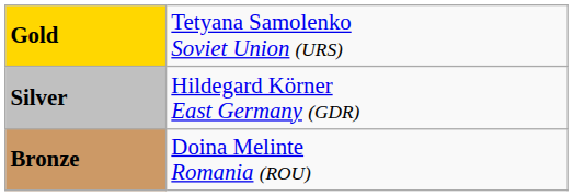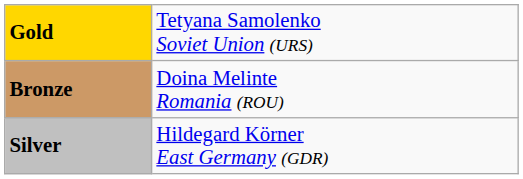 <table class="wikitable" width=25%>
 <tr>
 <td bgcolor="gold"><strong>Gold</strong></td>
 <td> <a href='#'>Tetyana Samolenko</a><br><em><a href='#'>Soviet Union</a> <small>(URS)</small></em></td>
 </tr>
 <tr>
+<td bgcolor="CC9966"><strong>Bronze</strong></td>
+<td> <a href='#'>Doina Melinte</a><br><em><a href='#'>Romania</a> <small>(ROU)</small></em></td>
+</tr>
+<tr>
 <td bgcolor="silver"><strong>Silver</strong></td>
 <td> <a href='#'>Hildegard Körner</a><br><em><a href='#'>East Germany</a> <small>(GDR)</small></em></td>
 </tr>
-<tr>
-<td bgcolor="CC9966"><strong>Bronze</strong></td>
-<td> <a href='#'>Doina Melinte</a><br><em><a href='#'>Romania</a> <small>(ROU)</small></em></td>
-</tr>
 </table>
